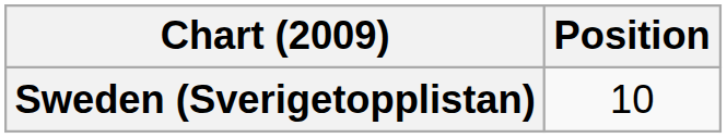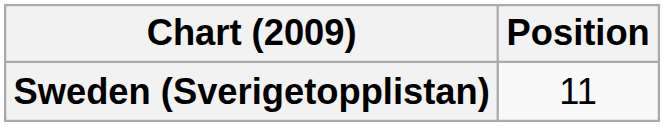 <table class="wikitable plainrowheaders" style="text-align:center">
 <tr>
 <th scope="col">Chart (2009)</th>
 <th scope="col">Position</th>
 </tr>
 <tr>
 <th scope="row">Sweden (Sverigetopplistan)</th>
-<td>10</td>
+<td>11</td>
 </tr>
 </table>
